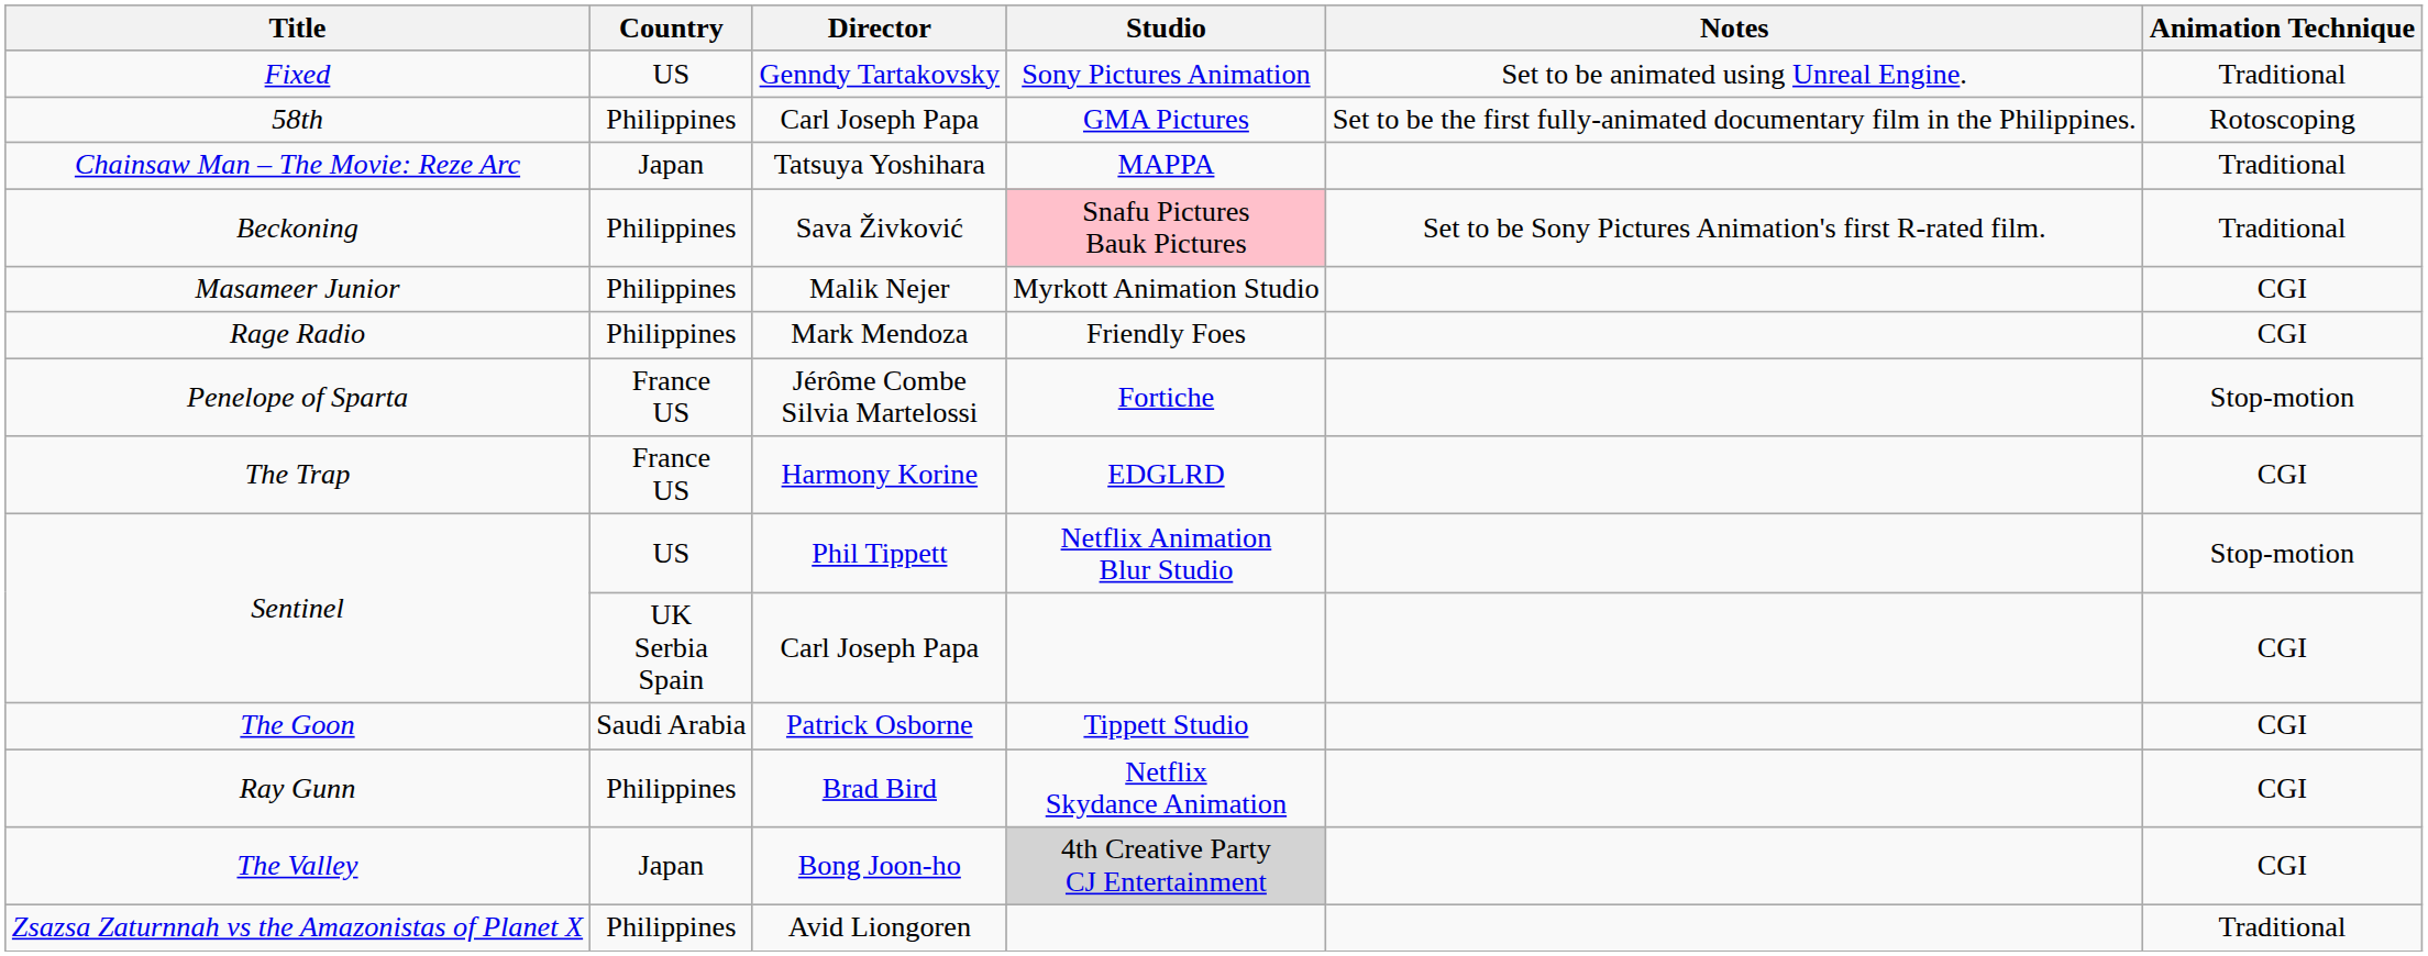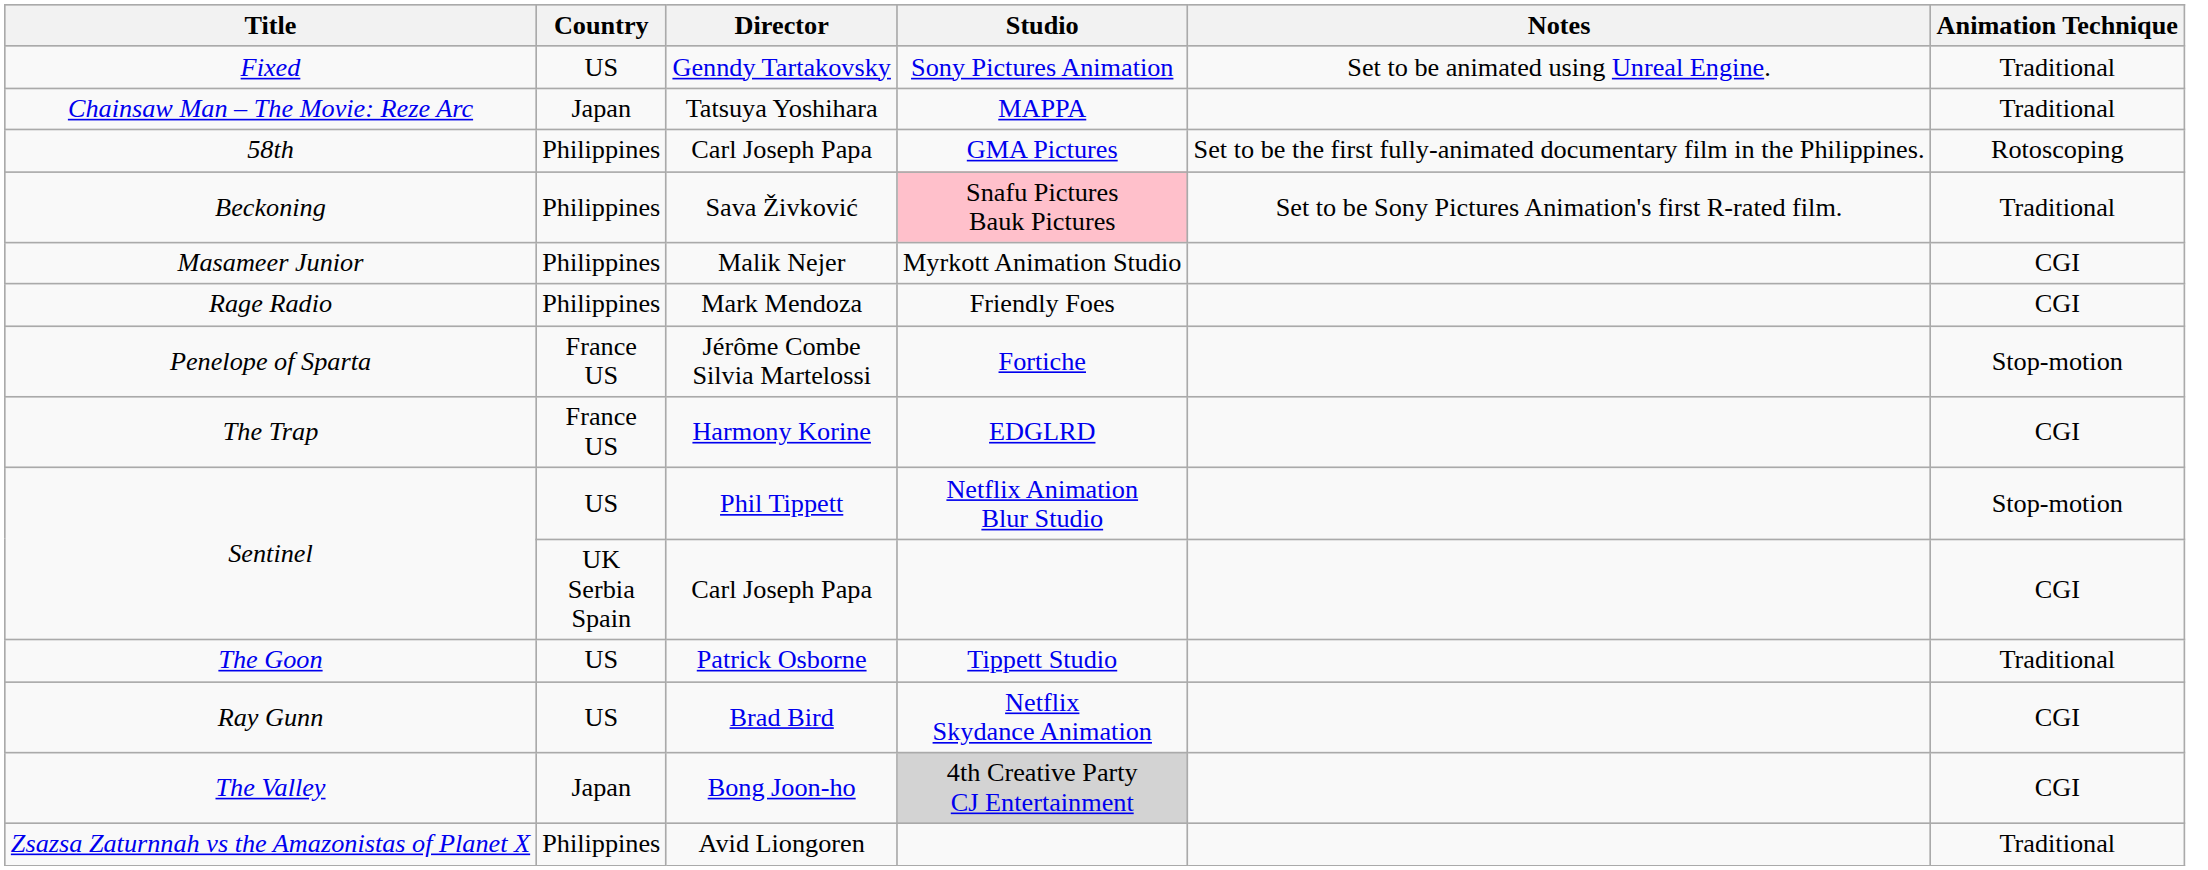 <table class="wikitable sortable" style="text-align:center;">
 <tr>
 <th scope="col">Title</th>
 <th scope="col">Country</th>
 <th scope="col">Director</th>
 <th scope="col">Studio</th>
 <th scope="col">Notes</th>
 <th scope="col">Animation Technique</th>
 </tr>
 <tr>
 <td><em><a href='#'>Fixed</a></em></td>
 <td>US</td>
 <td><a href='#'>Genndy Tartakovsky</a></td>
 <td><a href='#'>Sony Pictures Animation</a></td>
 <td>Set to be animated using <a href='#'>Unreal Engine</a>.</td>
 <td>Traditional</td>
 </tr>
 <tr>
+<td><em><a href='#'>Chainsaw Man – The Movie: Reze Arc</a></em></td>
+<td>Japan</td>
+<td>Tatsuya Yoshihara</td>
+<td><a href='#'>MAPPA</a></td>
+<td></td>
+<td>Traditional</td>
+</tr>
+<tr>
 <td><em>58th</em></td>
 <td>Philippines</td>
 <td>Carl Joseph Papa</td>
 <td><a href='#'>GMA Pictures</a></td>
 <td>Set to be the first fully-animated documentary film in the Philippines.</td>
 <td>Rotoscoping</td>
-</tr>
-<tr>
-<td><em><a href='#'>Chainsaw Man – The Movie: Reze Arc</a></em></td>
-<td>Japan</td>
-<td>Tatsuya Yoshihara</td>
-<td><a href='#'>MAPPA</a></td>
-<td></td>
-<td>Traditional</td>
 </tr>
 <tr>
 <td><em>Beckoning</em></td>
 <td>Philippines</td>
 <td>Sava Živković</td>
 <td style="background: pink;">Snafu Pictures<br>Bauk Pictures</td>
 <td>Set to be Sony Pictures Animation's first R-rated film.</td>
 <td>Traditional</td>
 </tr>
 <tr>
 <td><em>Masameer Junior</em></td>
 <td>Philippines</td>
 <td>Malik Nejer</td>
 <td>Myrkott Animation Studio</td>
 <td></td>
 <td>CGI</td>
 </tr>
 <tr>
 <td><em>Rage Radio</em></td>
 <td>Philippines</td>
 <td>Mark Mendoza</td>
 <td>Friendly Foes</td>
 <td></td>
 <td>CGI</td>
 </tr>
 <tr>
 <td><em>Penelope of Sparta</em></td>
 <td>France<br>US</td>
 <td>Jérôme Combe<br>Silvia Martelossi</td>
 <td><a href='#'>Fortiche</a></td>
 <td></td>
 <td>Stop-motion</td>
 </tr>
 <tr>
 <td><em>The Trap</em></td>
 <td>France<br>US</td>
 <td><a href='#'>Harmony Korine</a></td>
 <td><a href='#'>EDGLRD</a></td>
 <td></td>
 <td>CGI</td>
 </tr>
 <tr>
 <td rowspan="2"><em>Sentinel</em></td>
 <td>US</td>
 <td><a href='#'>Phil Tippett</a></td>
 <td><a href='#'>Netflix Animation</a><br><a href='#'>Blur Studio</a></td>
 <td></td>
 <td>Stop-motion</td>
 </tr>
 <tr>
 <td>UK<br>Serbia<br>Spain</td>
 <td>Carl Joseph Papa</td>
 <td></td>
 <td></td>
 <td>CGI</td>
 </tr>
 <tr>
 <td><em><a href='#'>The Goon</a></em></td>
-<td>Saudi Arabia</td>
+<td>US</td>
 <td><a href='#'>Patrick Osborne</a></td>
 <td><a href='#'>Tippett Studio</a></td>
 <td></td>
-<td>CGI</td>
+<td>Traditional</td>
 </tr>
 <tr>
 <td><em>Ray Gunn</em></td>
-<td>Philippines</td>
+<td>US</td>
 <td><a href='#'>Brad Bird</a></td>
 <td><a href='#'>Netflix</a><br><a href='#'>Skydance Animation</a></td>
 <td></td>
 <td>CGI</td>
 </tr>
 <tr>
 <td><a href='#'><em>The Valley</em></a></td>
 <td>Japan</td>
 <td><a href='#'>Bong Joon-ho</a></td>
 <td style="background: lightgrey;">4th Creative Party<br><a href='#'>CJ Entertainment</a></td>
 <td></td>
 <td>CGI</td>
 </tr>
 <tr>
 <td><em><a href='#'>Zsazsa Zaturnnah vs the Amazonistas of Planet X</a></em></td>
 <td>Philippines</td>
 <td>Avid Liongoren</td>
 <td></td>
 <td></td>
 <td>Traditional</td>
 </tr>
 </table>
